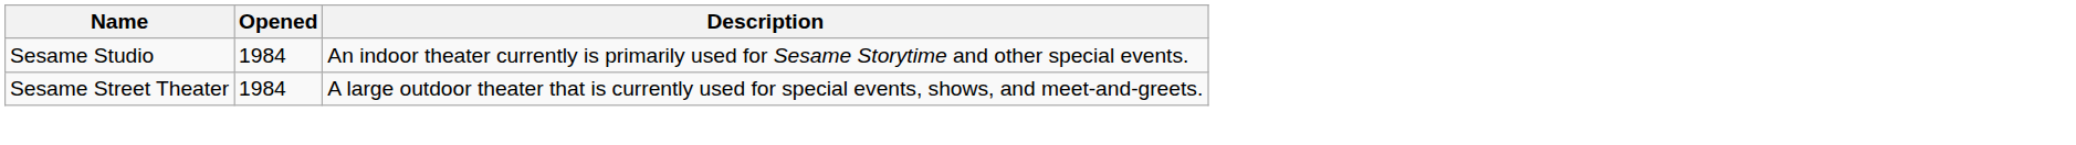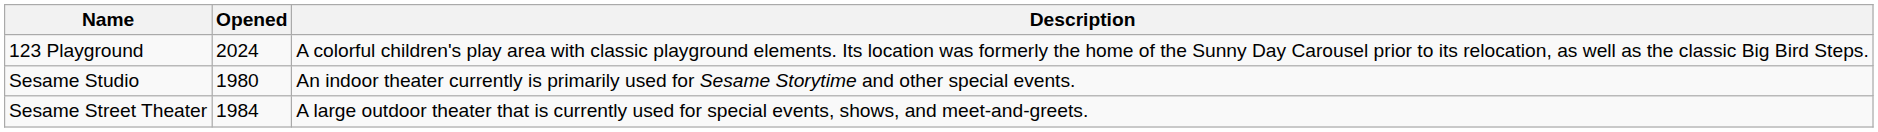 <table class="wikitable">
 <tr>
 <th>Name</th>
 <th>Opened</th>
 <th>Description</th>
 </tr>
 <tr>
+<td>123 Playground</td>
+<td>2024</td>
+<td>A colorful children's play area with classic playground elements. Its location was formerly the home of the Sunny Day Carousel prior to its relocation, as well as the classic Big Bird Steps.</td>
+</tr>
+<tr>
 <td>Sesame Studio</td>
-<td>1984</td>
+<td>1980</td>
 <td>An indoor theater currently is primarily used for <em>Sesame Storytime</em> and other special events.</td>
 </tr>
 <tr>
 <td>Sesame Street Theater</td>
 <td>1984</td>
 <td>A large outdoor theater that is currently used for special events, shows, and meet-and-greets.</td>
 </tr>
 </table>
